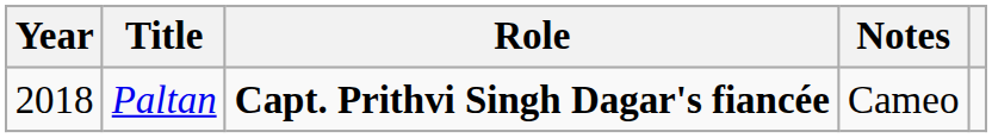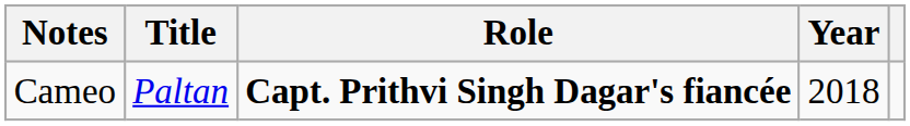 <table class="wikitable">
 <tr>
-<th scope="col">Year</th>
+<th class="unsortable" scope="col">Notes</th>
 <th scope="col">Title</th>
 <th scope="col">Role</th>
-<th class="unsortable" scope="col">Notes</th>
+<th scope="col">Year</th>
 <th class="unsortable" scope="col"></th>
 </tr>
 <tr>
-<td>2018</td>
+<td>Cameo</td>
 <td><em><a href='#'>Paltan</a></em></td>
 <td><strong>Capt. Prithvi Singh Dagar's fiancée</strong></td>
-<td>Cameo</td>
+<td>2018</td>
 <td></td>
 </tr>
 </table>
